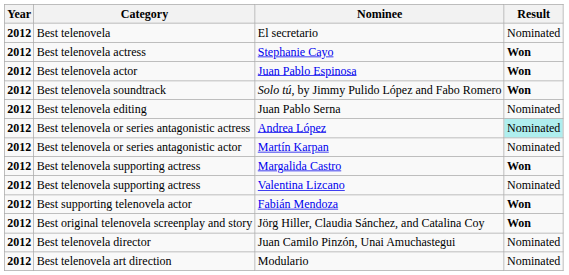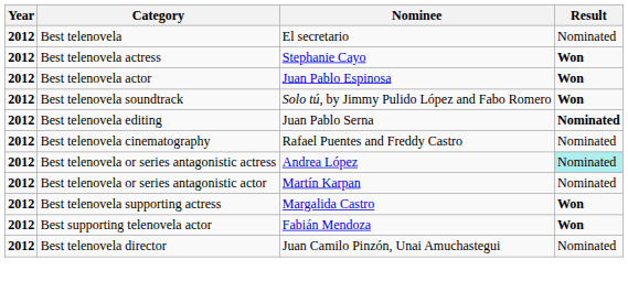 <table class="wikitable">
 <tr>
 <th><strong>Year</strong></th>
 <th><strong>Category</strong></th>
 <th><strong>Nominee</strong></th>
 <th>Result</th>
 </tr>
 <tr>
 <td><strong>2012</strong></td>
 <td>Best telenovela</td>
 <td>El secretario</td>
 <td>Nominated</td>
 </tr>
 <tr>
 <td><strong>2012</strong></td>
 <td>Best telenovela actress</td>
 <td><a href='#'>Stephanie Cayo</a></td>
 <td><strong>Won</strong></td>
 </tr>
 <tr>
 <td><strong>2012</strong></td>
 <td>Best telenovela actor</td>
 <td><a href='#'>Juan Pablo Espinosa</a></td>
 <td><strong>Won</strong></td>
 </tr>
 <tr>
 <td><strong>2012</strong></td>
 <td>Best telenovela soundtrack</td>
 <td><em>Solo tú</em>, by Jimmy Pulido López and Fabo Romero</td>
 <td><strong>Won</strong></td>
 </tr>
 <tr>
 <td><strong>2012</strong></td>
 <td>Best telenovela editing</td>
 <td>Juan Pablo Serna</td>
+<td><strong>Nominated</strong></td>
+</tr>
+<tr>
+<td><strong>2012</strong></td>
+<td>Best telenovela cinematography</td>
+<td>Rafael Puentes and Freddy Castro</td>
 <td>Nominated</td>
 </tr>
 <tr>
 <td><strong>2012</strong></td>
 <td>Best telenovela or series antagonistic actress</td>
 <td><a href='#'>Andrea López</a></td>
 <td style="background: paleturquoise;">Nominated</td>
 </tr>
 <tr>
 <td><strong>2012</strong></td>
 <td>Best telenovela or series antagonistic actor</td>
 <td><a href='#'>Martín Karpan</a></td>
 <td>Nominated</td>
 </tr>
 <tr>
 <td><strong>2012</strong></td>
 <td>Best telenovela supporting actress</td>
 <td><a href='#'>Margalida Castro</a></td>
 <td><strong>Won</strong></td>
 </tr>
 <tr>
 <td><strong>2012</strong></td>
-<td>Best telenovela supporting actress</td>
-<td><a href='#'>Valentina Lizcano</a></td>
-<td>Nominated</td>
-</tr>
-<tr>
-<td><strong>2012</strong></td>
 <td>Best supporting telenovela actor</td>
 <td><a href='#'>Fabián Mendoza</a></td>
-<td><strong>Won</strong></td>
-</tr>
-<tr>
-<td><strong>2012</strong></td>
-<td>Best original telenovela screenplay and story</td>
-<td>Jörg Hiller, Claudia Sánchez, and Catalina Coy</td>
 <td><strong>Won</strong></td>
 </tr>
 <tr>
 <td><strong>2012</strong></td>
 <td>Best telenovela director</td>
 <td>Juan Camilo Pinzón, Unai Amuchastegui</td>
 <td>Nominated</td>
 </tr>
-<tr>
-<td><strong>2012</strong></td>
-<td>Best telenovela art direction</td>
-<td>Modulario</td>
-<td>Nominated</td>
-</tr>
 </table>
